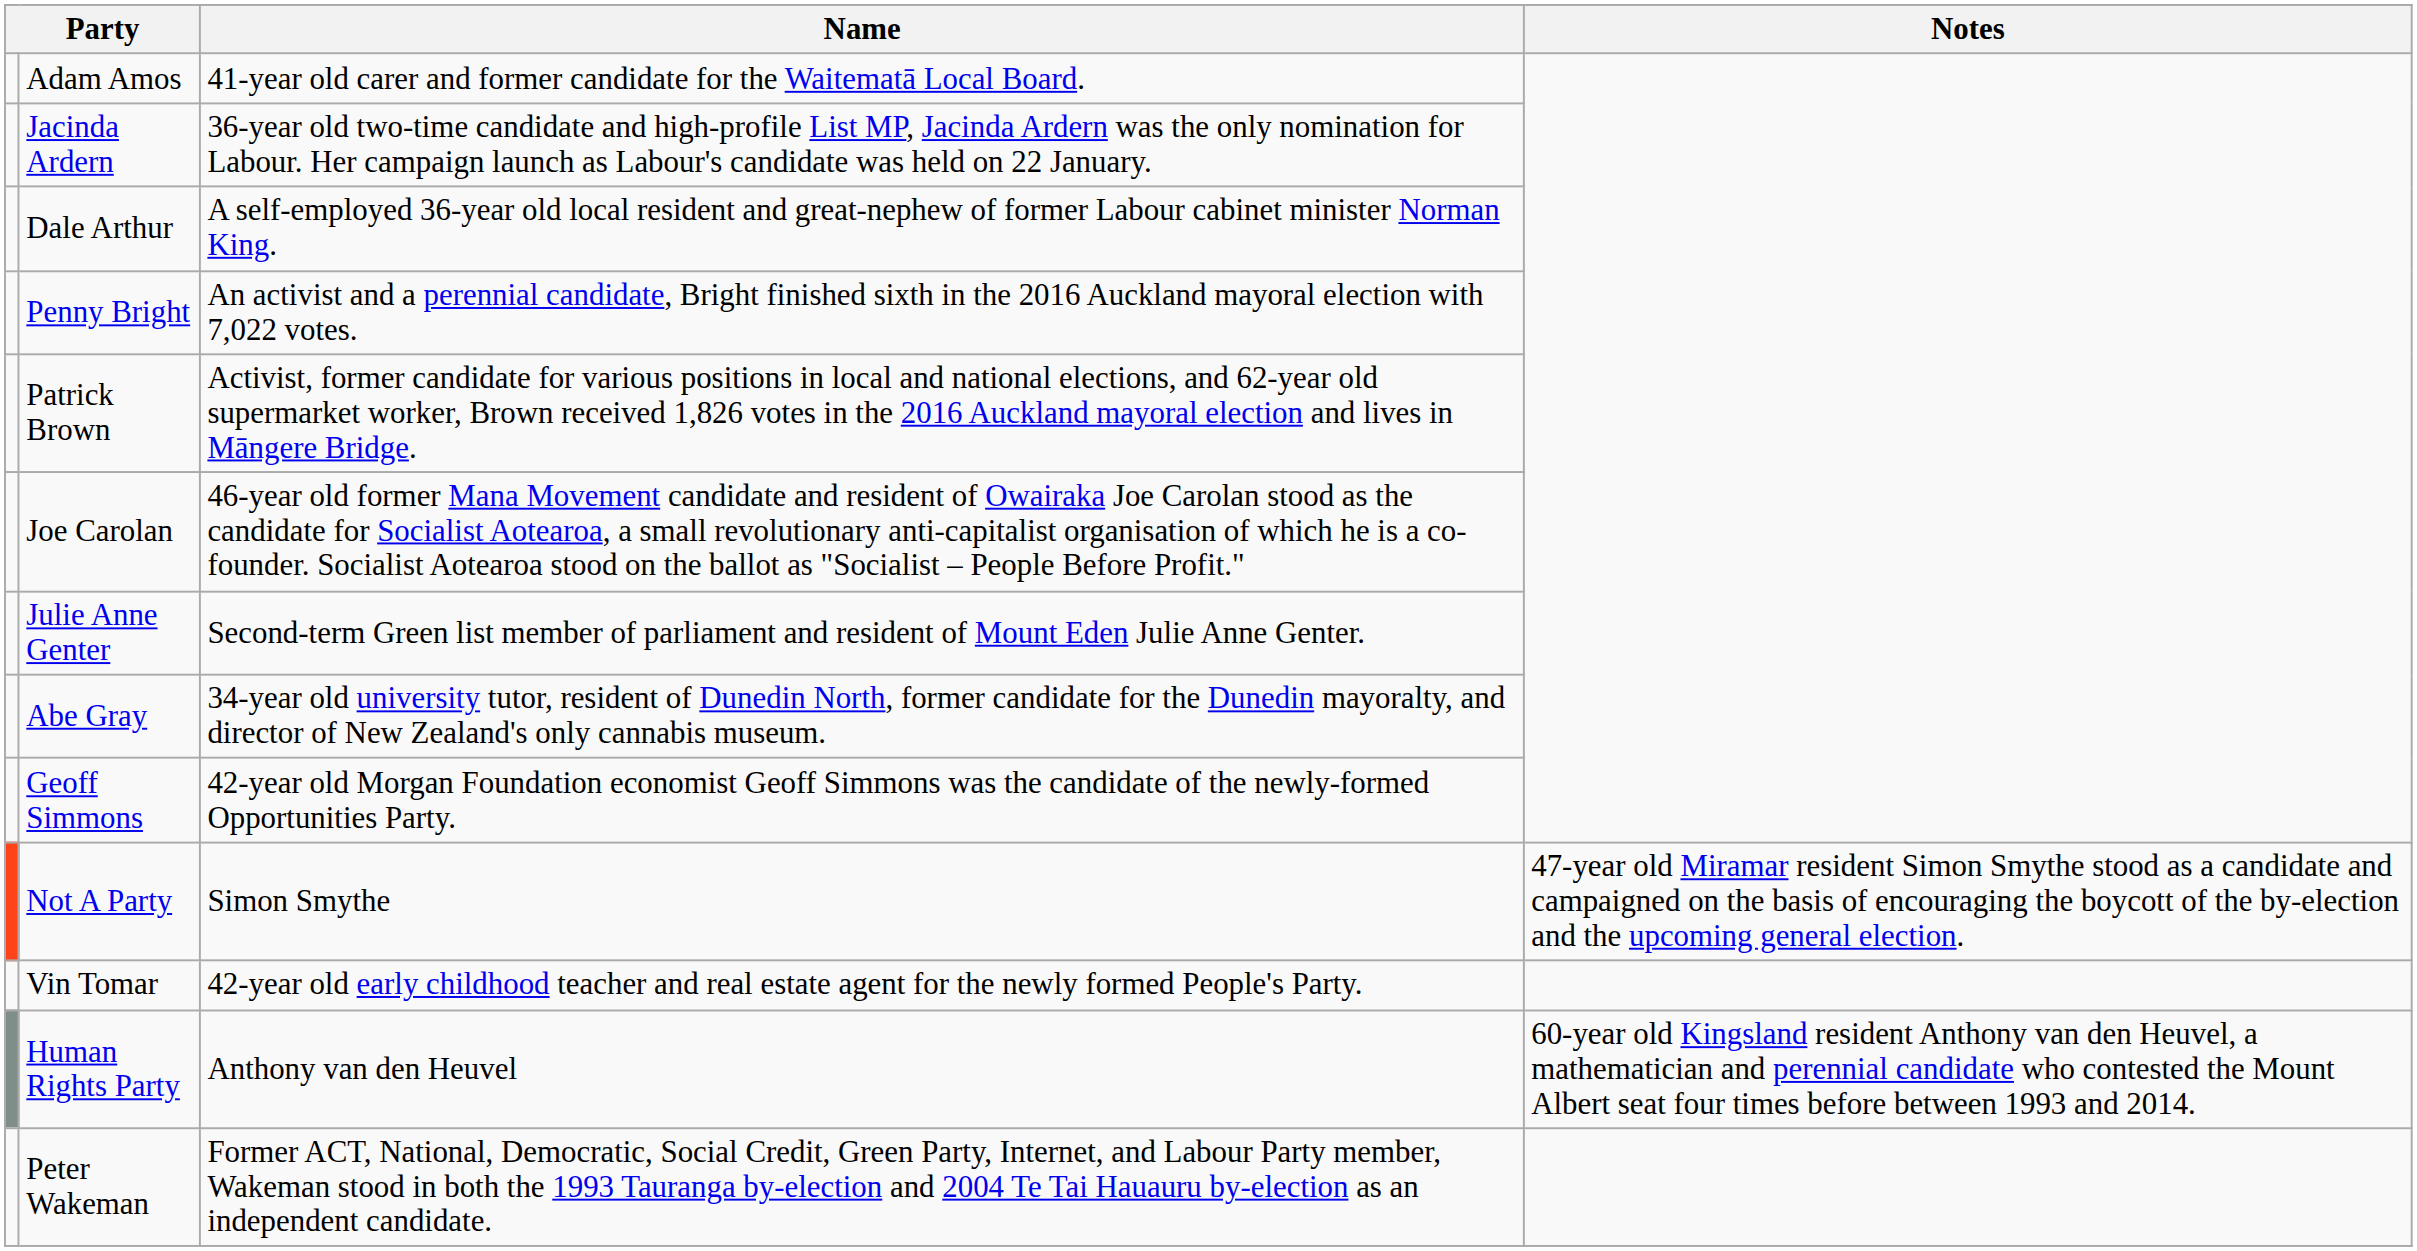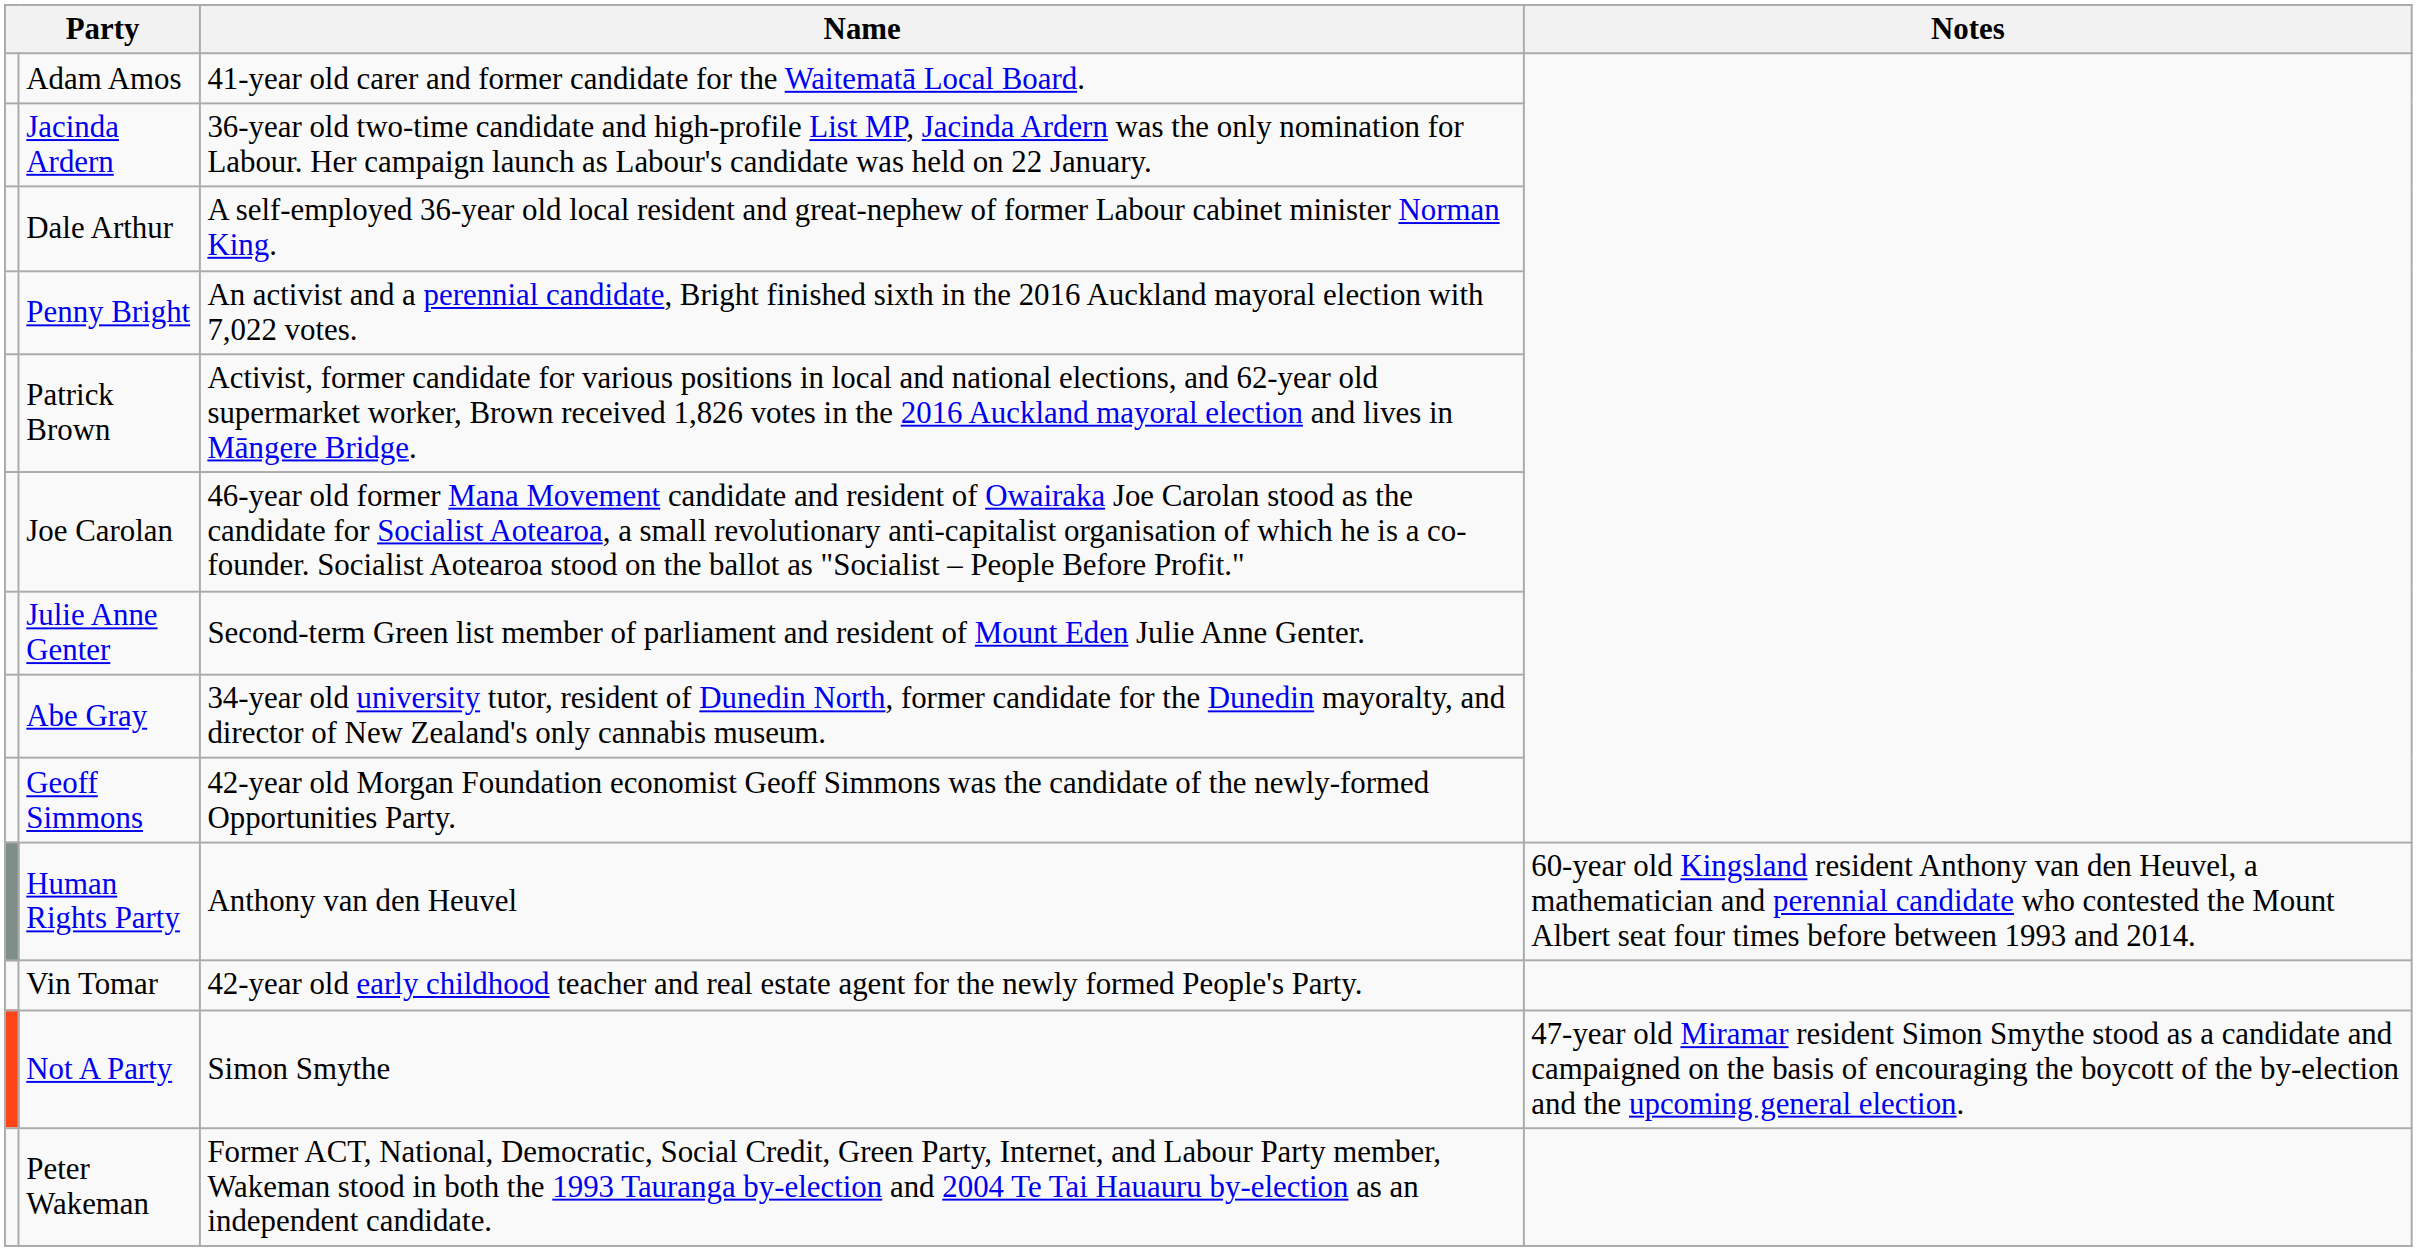 <table class=wikitable>
 <tr>
 <th colspan=2>Party</th>
 <th>Name</th>
 <th>Notes</th>
 </tr>
 <tr>
 <td></td>
 <td>Adam Amos</td>
 <td>41-year old carer and former candidate for the <a href='#'>Waitematā Local Board</a>.</td>
 </tr>
 <tr>
 <td></td>
 <td><a href='#'>Jacinda Ardern</a></td>
 <td>36-year old two-time  candidate and high-profile <a href='#'>List MP</a>, <a href='#'>Jacinda Ardern</a> was the only nomination for Labour. Her campaign launch as Labour's candidate was held on 22 January.</td>
 </tr>
 <tr>
 <td></td>
 <td>Dale Arthur</td>
 <td>A self-employed 36-year old local resident and great-nephew of former Labour cabinet minister <a href='#'>Norman King</a>.</td>
 </tr>
 <tr>
 <td></td>
 <td><a href='#'>Penny Bright</a></td>
 <td>An activist and a <a href='#'>perennial candidate</a>, Bright finished sixth in the 2016 Auckland mayoral election with 7,022 votes.</td>
 </tr>
 <tr>
 <td></td>
 <td>Patrick Brown</td>
 <td>Activist, former candidate for various positions in local and national elections, and 62-year old supermarket worker, Brown received 1,826 votes in the <a href='#'>2016 Auckland mayoral election</a> and lives in <a href='#'>Māngere Bridge</a>.</td>
 </tr>
 <tr>
 <td></td>
 <td>Joe Carolan</td>
 <td>46-year old former <a href='#'>Mana Movement</a> candidate and resident of <a href='#'>Owairaka</a> Joe Carolan stood as the candidate for <a href='#'>Socialist Aotearoa</a>, a small revolutionary anti-capitalist organisation of which he is a co-founder. Socialist Aotearoa stood on the ballot as "Socialist – People Before Profit."</td>
 </tr>
 <tr>
 <td></td>
 <td><a href='#'>Julie Anne Genter</a></td>
 <td>Second-term Green list member of parliament and resident of <a href='#'>Mount Eden</a> Julie Anne Genter.</td>
 </tr>
 <tr>
 <td></td>
 <td><a href='#'>Abe Gray</a></td>
 <td>34-year old <a href='#'>university</a> tutor, resident of <a href='#'>Dunedin North</a>, former candidate for the <a href='#'>Dunedin</a> mayoralty, and director of New Zealand's only cannabis museum.</td>
 </tr>
 <tr>
 <td></td>
 <td><a href='#'>Geoff Simmons</a></td>
 <td>42-year old Morgan Foundation economist Geoff Simmons was the candidate of the newly-formed Opportunities Party.</td>
 </tr>
 <tr>
+<td style="background:#7F8E89;"></td>
+<td><a href='#'>Human Rights Party</a></td>
+<td>Anthony van den Heuvel</td>
+<td>60-year old <a href='#'>Kingsland</a> resident Anthony van den Heuvel, a mathematician and <a href='#'>perennial candidate</a> who contested the Mount Albert seat four times before between 1993 and 2014.</td>
+</tr>
+<tr>
+<td></td>
+<td>Vin Tomar</td>
+<td>42-year old <a href='#'>early childhood</a> teacher and real estate agent for the newly formed People's Party.</td>
+</tr>
+<tr>
 <td style="background:#FF4419;"></td>
 <td><a href='#'>Not A Party</a></td>
 <td>Simon Smythe</td>
 <td>47-year old <a href='#'>Miramar</a> resident Simon Smythe stood as a candidate and campaigned on the basis of encouraging the boycott of the by-election and the <a href='#'>upcoming general election</a>.</td>
 </tr>
 <tr>
 <td></td>
-<td>Vin Tomar</td>
-<td>42-year old <a href='#'>early childhood</a> teacher and real estate agent for the newly formed People's Party.</td>
-</tr>
-<tr>
-<td style="background:#7F8E89;"></td>
-<td><a href='#'>Human Rights Party</a></td>
-<td>Anthony van den Heuvel</td>
-<td>60-year old <a href='#'>Kingsland</a> resident Anthony van den Heuvel, a mathematician and <a href='#'>perennial candidate</a> who contested the Mount Albert seat four times before between 1993 and 2014.</td>
-</tr>
-<tr>
-<td></td>
 <td>Peter Wakeman</td>
 <td>Former ACT, National, Democratic, Social Credit, Green Party, Internet, and Labour Party member, Wakeman stood in both the <a href='#'>1993 Tauranga by-election</a> and <a href='#'>2004 Te Tai Hauauru by-election</a> as an independent candidate.</td>
 </tr>
 </table>
